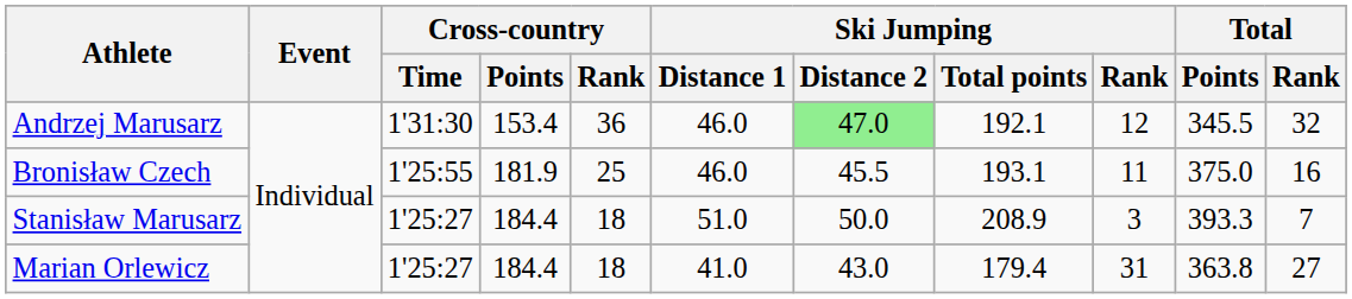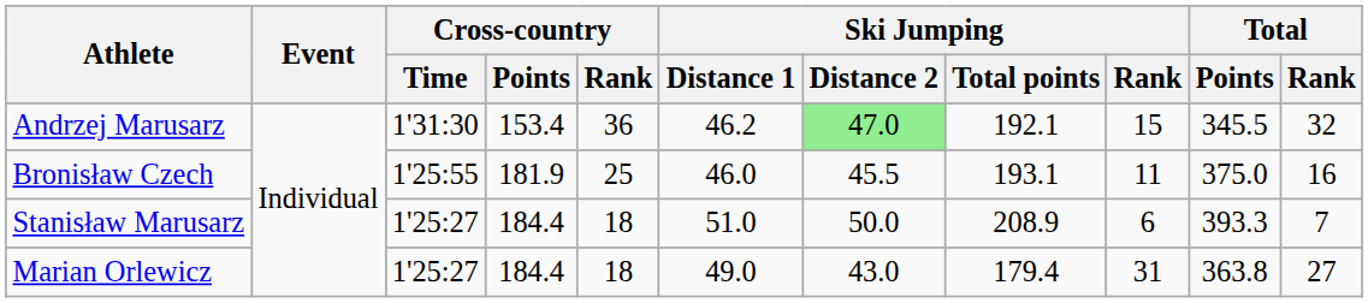 <table class="wikitable" style="font-size:90%">
 <tr>
 <th rowspan="2">Athlete</th>
 <th rowspan="2">Event</th>
 <th colspan="3">Cross-country</th>
 <th colspan="4">Ski Jumping</th>
 <th colspan="2">Total</th>
 </tr>
 <tr>
 <th>Time</th>
 <th>Points</th>
 <th>Rank</th>
 <th>Distance 1</th>
 <th>Distance 2</th>
 <th>Total points</th>
 <th>Rank</th>
 <th>Points</th>
 <th>Rank</th>
 </tr>
 <tr>
 <td><a href='#'>Andrzej Marusarz</a></td>
 <td rowspan="4">Individual</td>
 <td align="center">1'31:30</td>
 <td align="center">153.4</td>
 <td align="center">36</td>
-<td align="center">46.0</td>
+<td align="center">46.2</td>
 <td align="center" style="background: lightgreen;">47.0</td>
 <td align="center">192.1</td>
-<td align="center">12</td>
+<td align="center">15</td>
 <td align="center">345.5</td>
 <td align="center">32</td>
 </tr>
 <tr>
 <td><a href='#'>Bronisław Czech</a></td>
 <td align="center">1'25:55</td>
 <td align="center">181.9</td>
 <td align="center">25</td>
 <td align="center">46.0</td>
 <td align="center">45.5</td>
 <td align="center">193.1</td>
 <td align="center">11</td>
 <td align="center">375.0</td>
 <td align="center">16</td>
 </tr>
 <tr>
 <td><a href='#'>Stanisław Marusarz</a></td>
 <td align="center">1'25:27</td>
 <td align="center">184.4</td>
 <td align="center">18</td>
 <td align="center">51.0</td>
 <td align="center">50.0</td>
 <td align="center">208.9</td>
-<td align="center">3</td>
+<td align="center">6</td>
 <td align="center">393.3</td>
 <td align="center">7</td>
 </tr>
 <tr>
 <td><a href='#'>Marian Orlewicz</a></td>
 <td align="center">1'25:27</td>
 <td align="center">184.4</td>
 <td align="center">18</td>
-<td align="center">41.0</td>
+<td align="center">49.0</td>
 <td align="center">43.0</td>
 <td align="center">179.4</td>
 <td align="center">31</td>
 <td align="center">363.8</td>
 <td align="center">27</td>
 </tr>
 </table>
